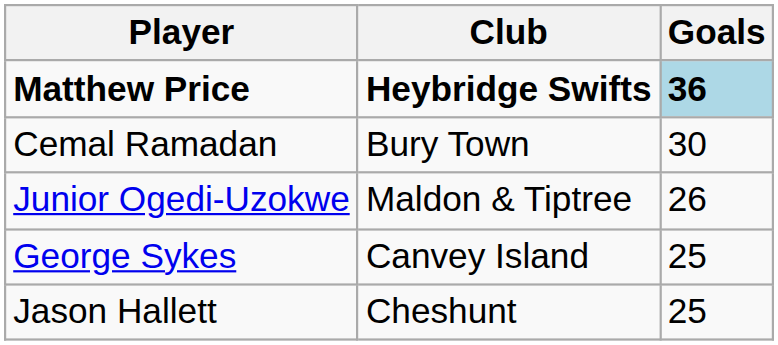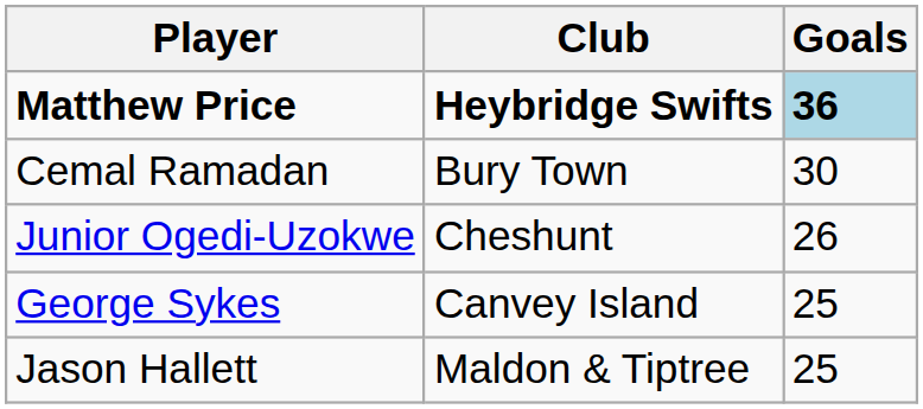 <table class="wikitable">
 <tr>
 <th>Player</th>
 <th>Club</th>
 <th>Goals</th>
 </tr>
 <tr>
 <td><strong>Matthew Price</strong></td>
 <td><strong>Heybridge Swifts</strong></td>
 <td style="background: lightblue;"><strong>36</strong></td>
 </tr>
 <tr>
 <td>Cemal Ramadan</td>
 <td>Bury Town</td>
 <td>30</td>
 </tr>
 <tr>
 <td><a href='#'>Junior Ogedi-Uzokwe</a></td>
-<td>Maldon & Tiptree</td>
+<td>Cheshunt</td>
 <td>26</td>
 </tr>
 <tr>
 <td><a href='#'>George Sykes</a></td>
 <td>Canvey Island</td>
 <td>25</td>
 </tr>
 <tr>
 <td>Jason Hallett</td>
-<td>Cheshunt</td>
+<td>Maldon & Tiptree</td>
 <td>25</td>
 </tr>
 </table>
